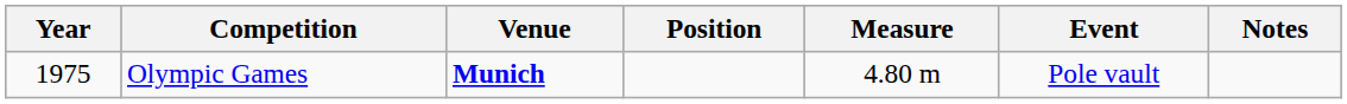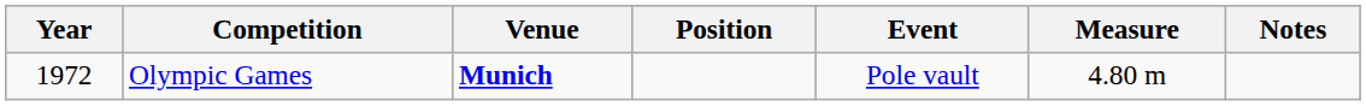 <table class="wikitable" width=55% style="font-size:90%; text-align:center;">
 <tr>
 <th>Year</th>
 <th>Competition</th>
 <th>Venue</th>
 <th>Position</th>
+<th>Event</th>
 <th>Measure</th>
-<th>Event</th>
 <th>Notes</th>
 </tr>
 <tr>
-<td>1975</td>
+<td>1972</td>
 <td align=left><a href='#'>Olympic Games</a></td>
 <td align=left><strong> <a href='#'>Munich</a></strong></td>
 <td></td>
+<td><a href='#'>Pole vault</a></td>
 <td>4.80 m</td>
-<td><a href='#'>Pole vault</a></td>
 <td></td>
 </tr>
 </table>
